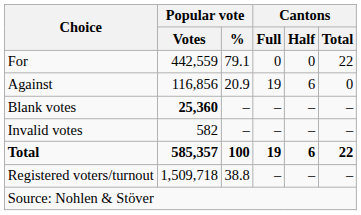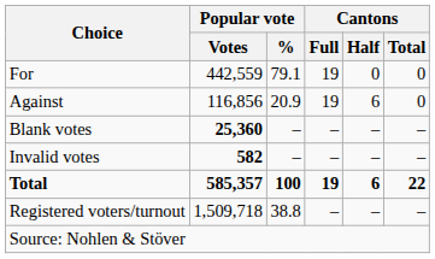 <table class=wikitable style=text-align:right>
 <tr>
 <th rowspan=2>Choice</th>
 <th colspan=2>Popular vote</th>
 <th colspan=3>Cantons</th>
 </tr>
 <tr>
 <th>Votes</th>
 <th>%</th>
 <th>Full</th>
 <th>Half</th>
 <th>Total</th>
 </tr>
 <tr>
 <td align=left>For</td>
 <td>442,559</td>
 <td>79.1</td>
+<td>19</td>
 <td>0</td>
 <td>0</td>
-<td>22</td>
 </tr>
 <tr>
 <td align=left>Against</td>
 <td>116,856</td>
 <td>20.9</td>
 <td>19</td>
 <td>6</td>
 <td>0</td>
 </tr>
 <tr>
 <td align=left>Blank votes</td>
 <td><strong>25,360</strong></td>
 <td>–</td>
 <td>–</td>
 <td>–</td>
 <td>–</td>
 </tr>
 <tr>
 <td align=left>Invalid votes</td>
-<td>582</td>
+<td><strong>582</strong></td>
 <td>–</td>
 <td>–</td>
 <td>–</td>
 <td>–</td>
 </tr>
 <tr>
 <td align=left><strong>Total</strong></td>
 <td><strong>585,357</strong></td>
 <td><strong>100</strong></td>
 <td><strong>19</strong></td>
 <td><strong>6</strong></td>
 <td><strong>22</strong></td>
 </tr>
 <tr>
 <td align=left>Registered voters/turnout</td>
 <td>1,509,718</td>
 <td>38.8</td>
 <td>–</td>
 <td>–</td>
 <td>–</td>
 </tr>
 <tr>
 <td align=left colspan=6>Source: Nohlen & Stöver</td>
 </tr>
 </table>
